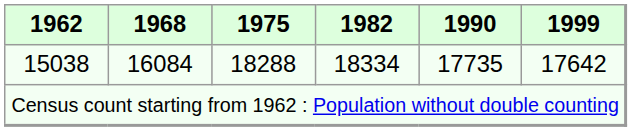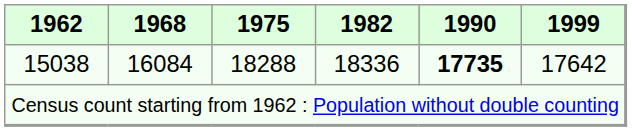 <table align="left" rules="all" cellspacing="0" cellpadding="4" style="border: 1px solid #999; border-right: 2px solid #999; border-bottom:2px solid #999; background: #f3fff3">
 <tr style="background: #ddffdd">
 <th>1962</th>
 <th>1968</th>
 <th>1975</th>
 <th>1982</th>
 <th>1990</th>
 <th>1999</th>
 </tr>
 <tr>
 <td align="center">15038</td>
 <td align="center">16084</td>
 <td align="center">18288</td>
-<td align="center">18334</td>
-<td align="center">17735</td>
+<td align="center">18336</td>
+<td align="center"><strong>17735</strong></td>
 <td align="center">17642</td>
 </tr>
 <tr>
 <td colspan=6 align=center><small>Census count starting from 1962 : <a href='#'>Population without double counting</a></small></td>
 </tr>
 </table>
